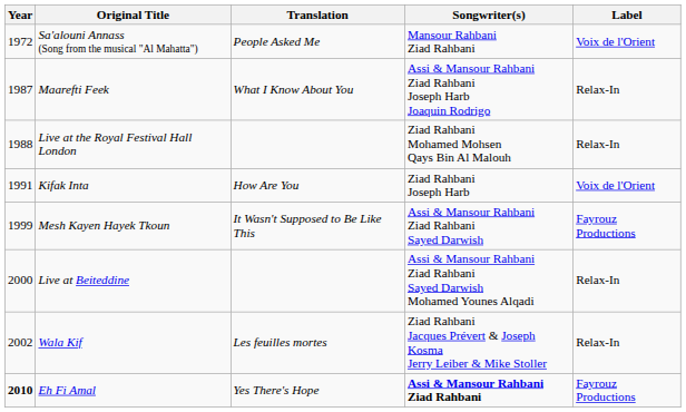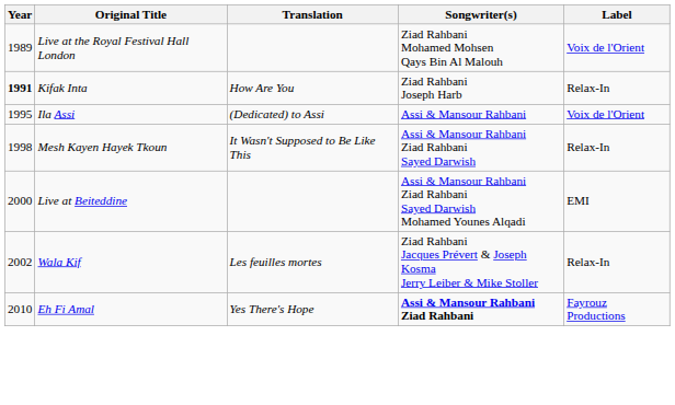 <table class="wikitable sortable" border="2">
 <tr>
 <th scope="col">Year</th>
 <th scope="col">Original Title</th>
 <th scope="col">Translation</th>
 <th scope="col">Songwriter(s)</th>
 <th scope="col">Label</th>
 </tr>
 <tr>
-<td>1972</td>
-<td><em>Sa'alouni Annass</em><br><small>(Song from the musical "Al Mahatta")</small></td>
-<td><em>People Asked Me</em></td>
-<td><a href='#'>Mansour Rahbani</a><br>Ziad Rahbani</td>
+<td>1989</td>
+<td><em>Live at the Royal Festival Hall London</em></td>
+<td></td>
+<td>Ziad Rahbani<br>Mohamed Mohsen<br>Qays Bin Al Malouh</td>
 <td><a href='#'>Voix de l'Orient</a></td>
 </tr>
 <tr>
-<td>1987</td>
-<td><em>Maarefti Feek</em></td>
-<td><em>What I Know About You</em></td>
-<td><a href='#'>Assi & Mansour Rahbani</a><br>Ziad Rahbani<br>Joseph Harb<br><a href='#'>Joaquin Rodrigo</a></td>
+<td><strong>1991</strong></td>
+<td><em>Kifak Inta</em></td>
+<td><em>How Are You</em></td>
+<td>Ziad Rahbani<br>Joseph Harb</td>
 <td>Relax-In</td>
 </tr>
 <tr>
-<td>1988</td>
-<td><em>Live at the Royal Festival Hall London</em></td>
-<td></td>
-<td>Ziad Rahbani<br>Mohamed Mohsen<br>Qays Bin Al Malouh</td>
-<td>Relax-In</td>
-</tr>
-<tr>
-<td>1991</td>
-<td><em>Kifak Inta</em></td>
-<td><em>How Are You</em></td>
-<td>Ziad Rahbani<br>Joseph Harb</td>
+<td>1995</td>
+<td><em>Ila <a href='#'>Assi</a></em></td>
+<td><em>(Dedicated) to Assi</em></td>
+<td><a href='#'>Assi & Mansour Rahbani</a></td>
 <td><a href='#'>Voix de l'Orient</a></td>
 </tr>
 <tr>
-<td>1999</td>
+<td>1998</td>
 <td><em>Mesh Kayen Hayek Tkoun</em></td>
 <td><em>It Wasn't Supposed to Be Like This</em></td>
 <td><a href='#'>Assi & Mansour Rahbani</a><br>Ziad Rahbani<br><a href='#'>Sayed Darwish</a></td>
-<td><a href='#'>Fayrouz Productions</a></td>
+<td>Relax-In</td>
 </tr>
 <tr>
 <td>2000</td>
 <td><em>Live at <a href='#'>Beiteddine</a></em></td>
 <td></td>
 <td><a href='#'>Assi & Mansour Rahbani</a><br>Ziad Rahbani<br><a href='#'>Sayed Darwish</a><br>Mohamed Younes Alqadi</td>
-<td>Relax-In</td>
+<td>EMI</td>
 </tr>
 <tr>
 <td>2002</td>
 <td><em><a href='#'>Wala Kif</a></em></td>
 <td><em>Les feuilles mortes</em></td>
 <td>Ziad Rahbani<br><a href='#'>Jacques Prévert</a> & <a href='#'>Joseph Kosma</a><br><a href='#'>Jerry Leiber & Mike Stoller</a></td>
 <td>Relax-In</td>
 </tr>
 <tr>
-<td><strong>2010</strong></td>
+<td>2010</td>
 <td><em><a href='#'>Eh Fi Amal</a></em></td>
 <td><em>Yes There's Hope</em></td>
 <td><strong><a href='#'>Assi & Mansour Rahbani</a><br>Ziad Rahbani</strong></td>
 <td><a href='#'>Fayrouz Productions</a></td>
 </tr>
 </table>
